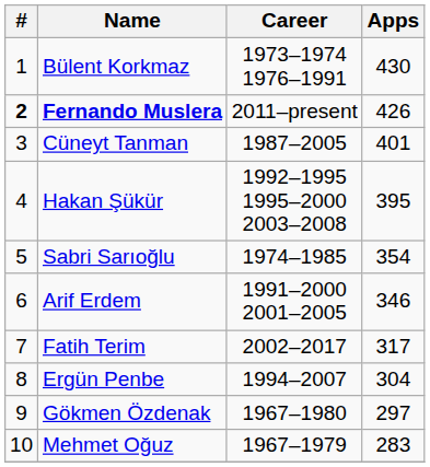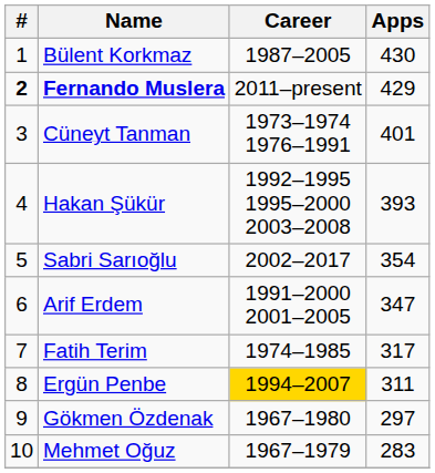 <table class="wikitable sortable" style="text-align:center;margin-left:1em;float:left">
 <tr>
 <th>#</th>
 <th>Name</th>
 <th>Career</th>
 <th>Apps</th>
 </tr>
 <tr>
 <td>1</td>
 <td align="left"> <a href='#'>Bülent Korkmaz</a></td>
-<td>1973–1974<br>1976–1991</td>
+<td>1987–2005</td>
 <td>430</td>
 </tr>
 <tr>
 <td><strong>2</strong></td>
 <td align="left"> <strong><a href='#'>Fernando Muslera</a></strong></td>
 <td>2011–present</td>
-<td>426</td>
+<td>429</td>
 </tr>
 <tr>
 <td>3</td>
 <td align="left"> <a href='#'>Cüneyt Tanman</a></td>
-<td>1987–2005</td>
+<td>1973–1974<br>1976–1991</td>
 <td>401</td>
 </tr>
 <tr>
 <td>4</td>
 <td align="left"> <a href='#'>Hakan Şükür</a></td>
 <td>1992–1995<br>1995–2000<br>2003–2008</td>
-<td>395</td>
+<td>393</td>
 </tr>
 <tr>
 <td>5</td>
 <td align="left"> <a href='#'>Sabri Sarıoğlu</a></td>
-<td>1974–1985</td>
+<td>2002–2017</td>
 <td>354</td>
 </tr>
 <tr>
 <td>6</td>
 <td align="left"> <a href='#'>Arif Erdem</a></td>
 <td>1991–2000<br>2001–2005</td>
-<td>346</td>
+<td>347</td>
 </tr>
 <tr>
 <td>7</td>
 <td align="left"> <a href='#'>Fatih Terim</a></td>
-<td>2002–2017</td>
+<td>1974–1985</td>
 <td>317</td>
 </tr>
 <tr>
 <td>8</td>
 <td align="left"> <a href='#'>Ergün Penbe</a></td>
-<td>1994–2007</td>
-<td>304</td>
+<td style="background: gold;">1994–2007</td>
+<td>311</td>
 </tr>
 <tr>
 <td>9</td>
 <td align="left"> <a href='#'>Gökmen Özdenak</a></td>
 <td>1967–1980</td>
 <td>297</td>
 </tr>
 <tr>
 <td>10</td>
 <td align="left"> <a href='#'>Mehmet Oğuz</a></td>
 <td>1967–1979</td>
 <td>283</td>
 </tr>
 <tr>
 </tr>
 </table>
